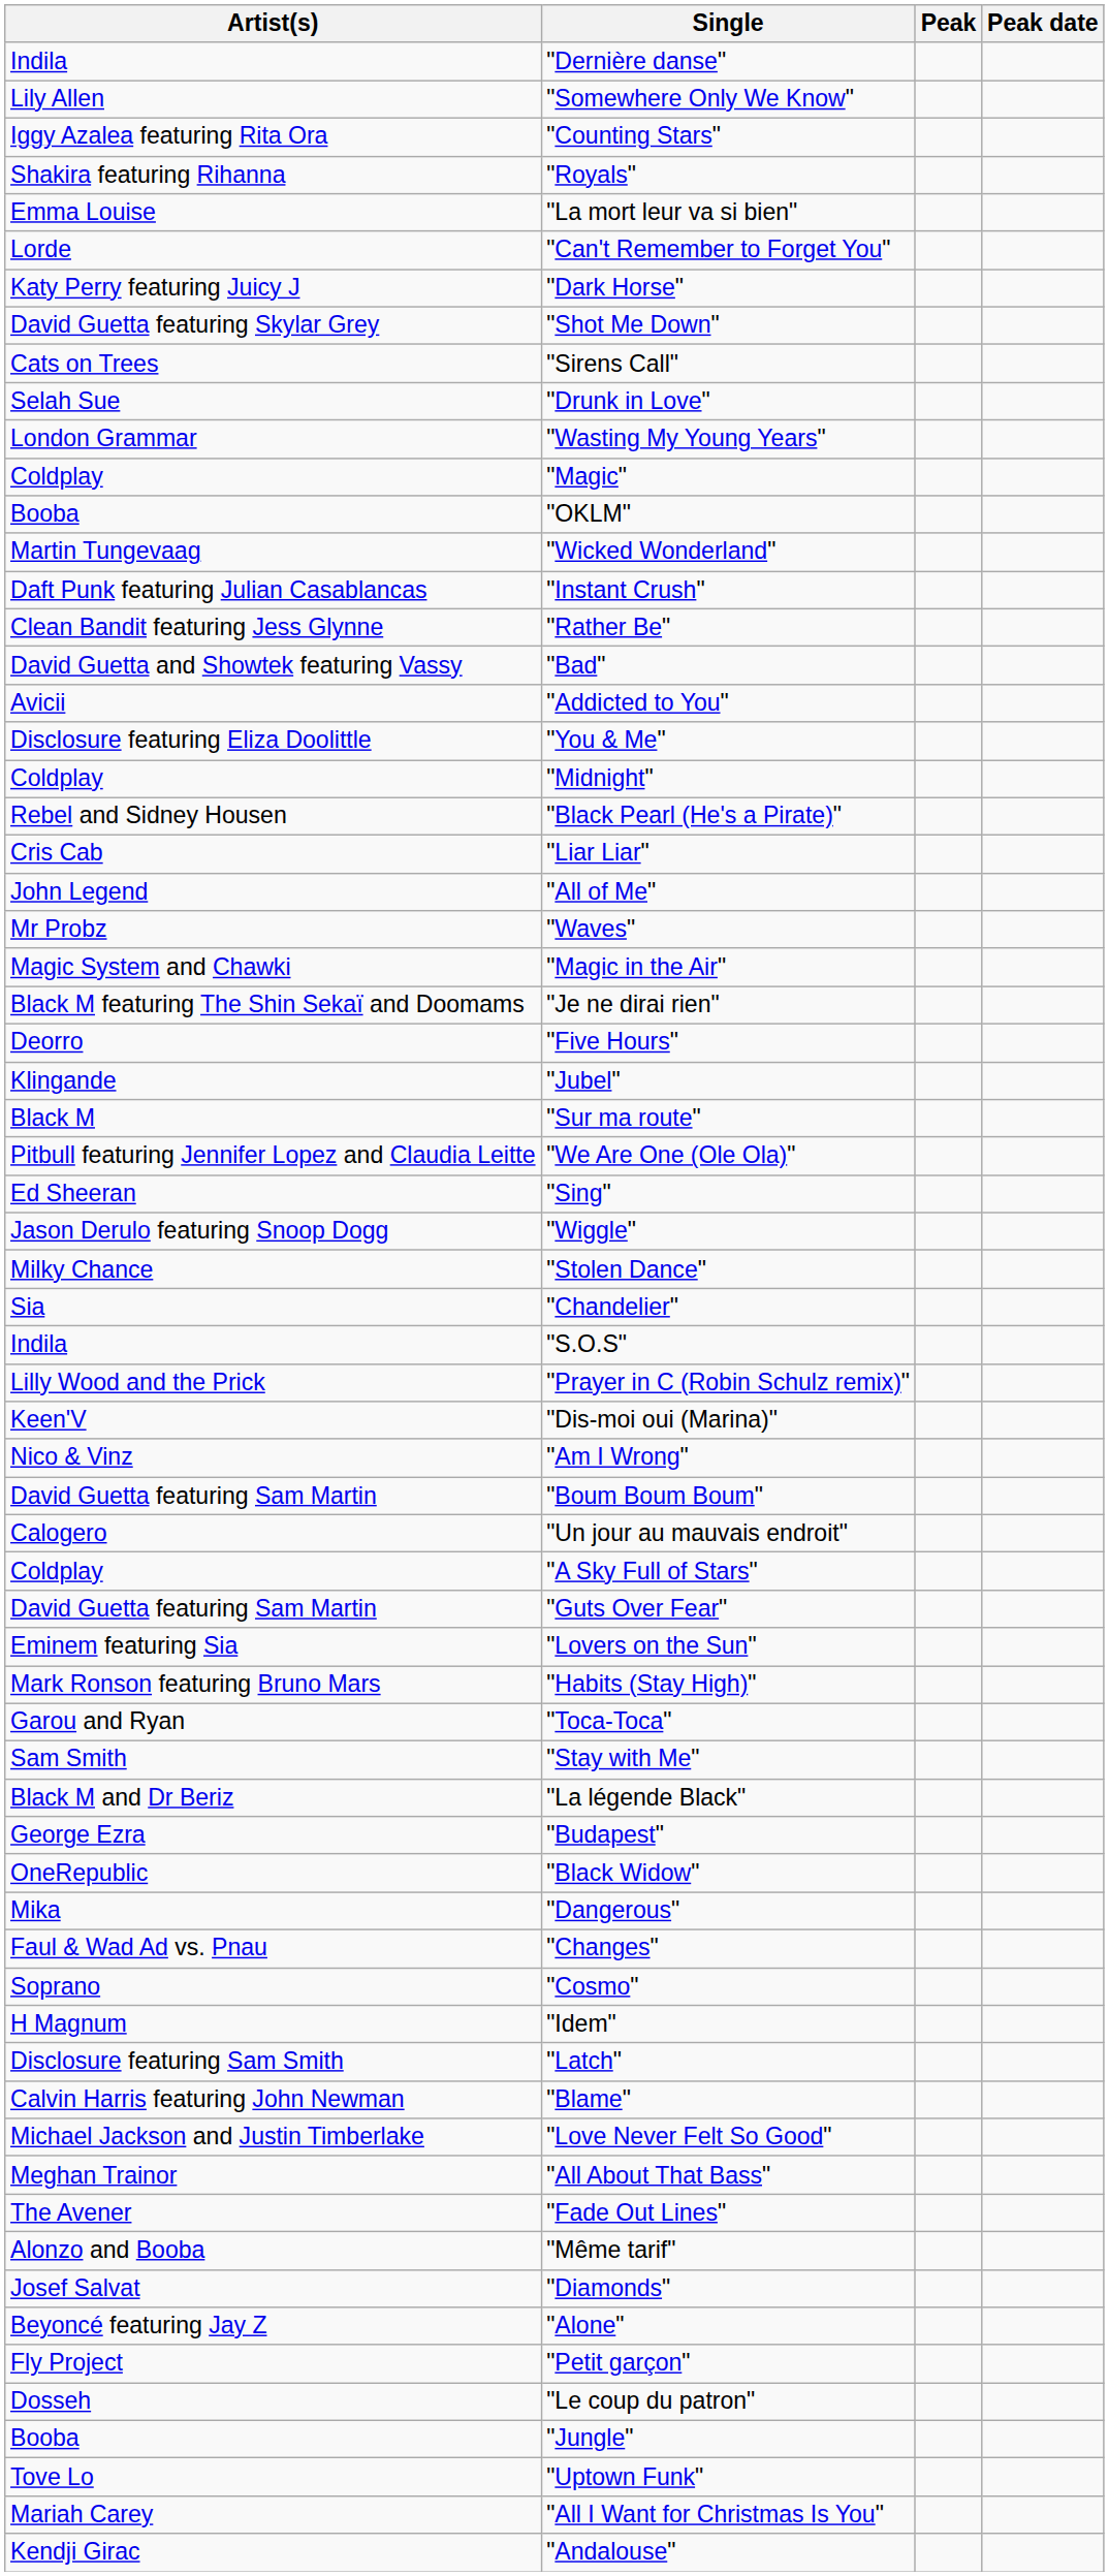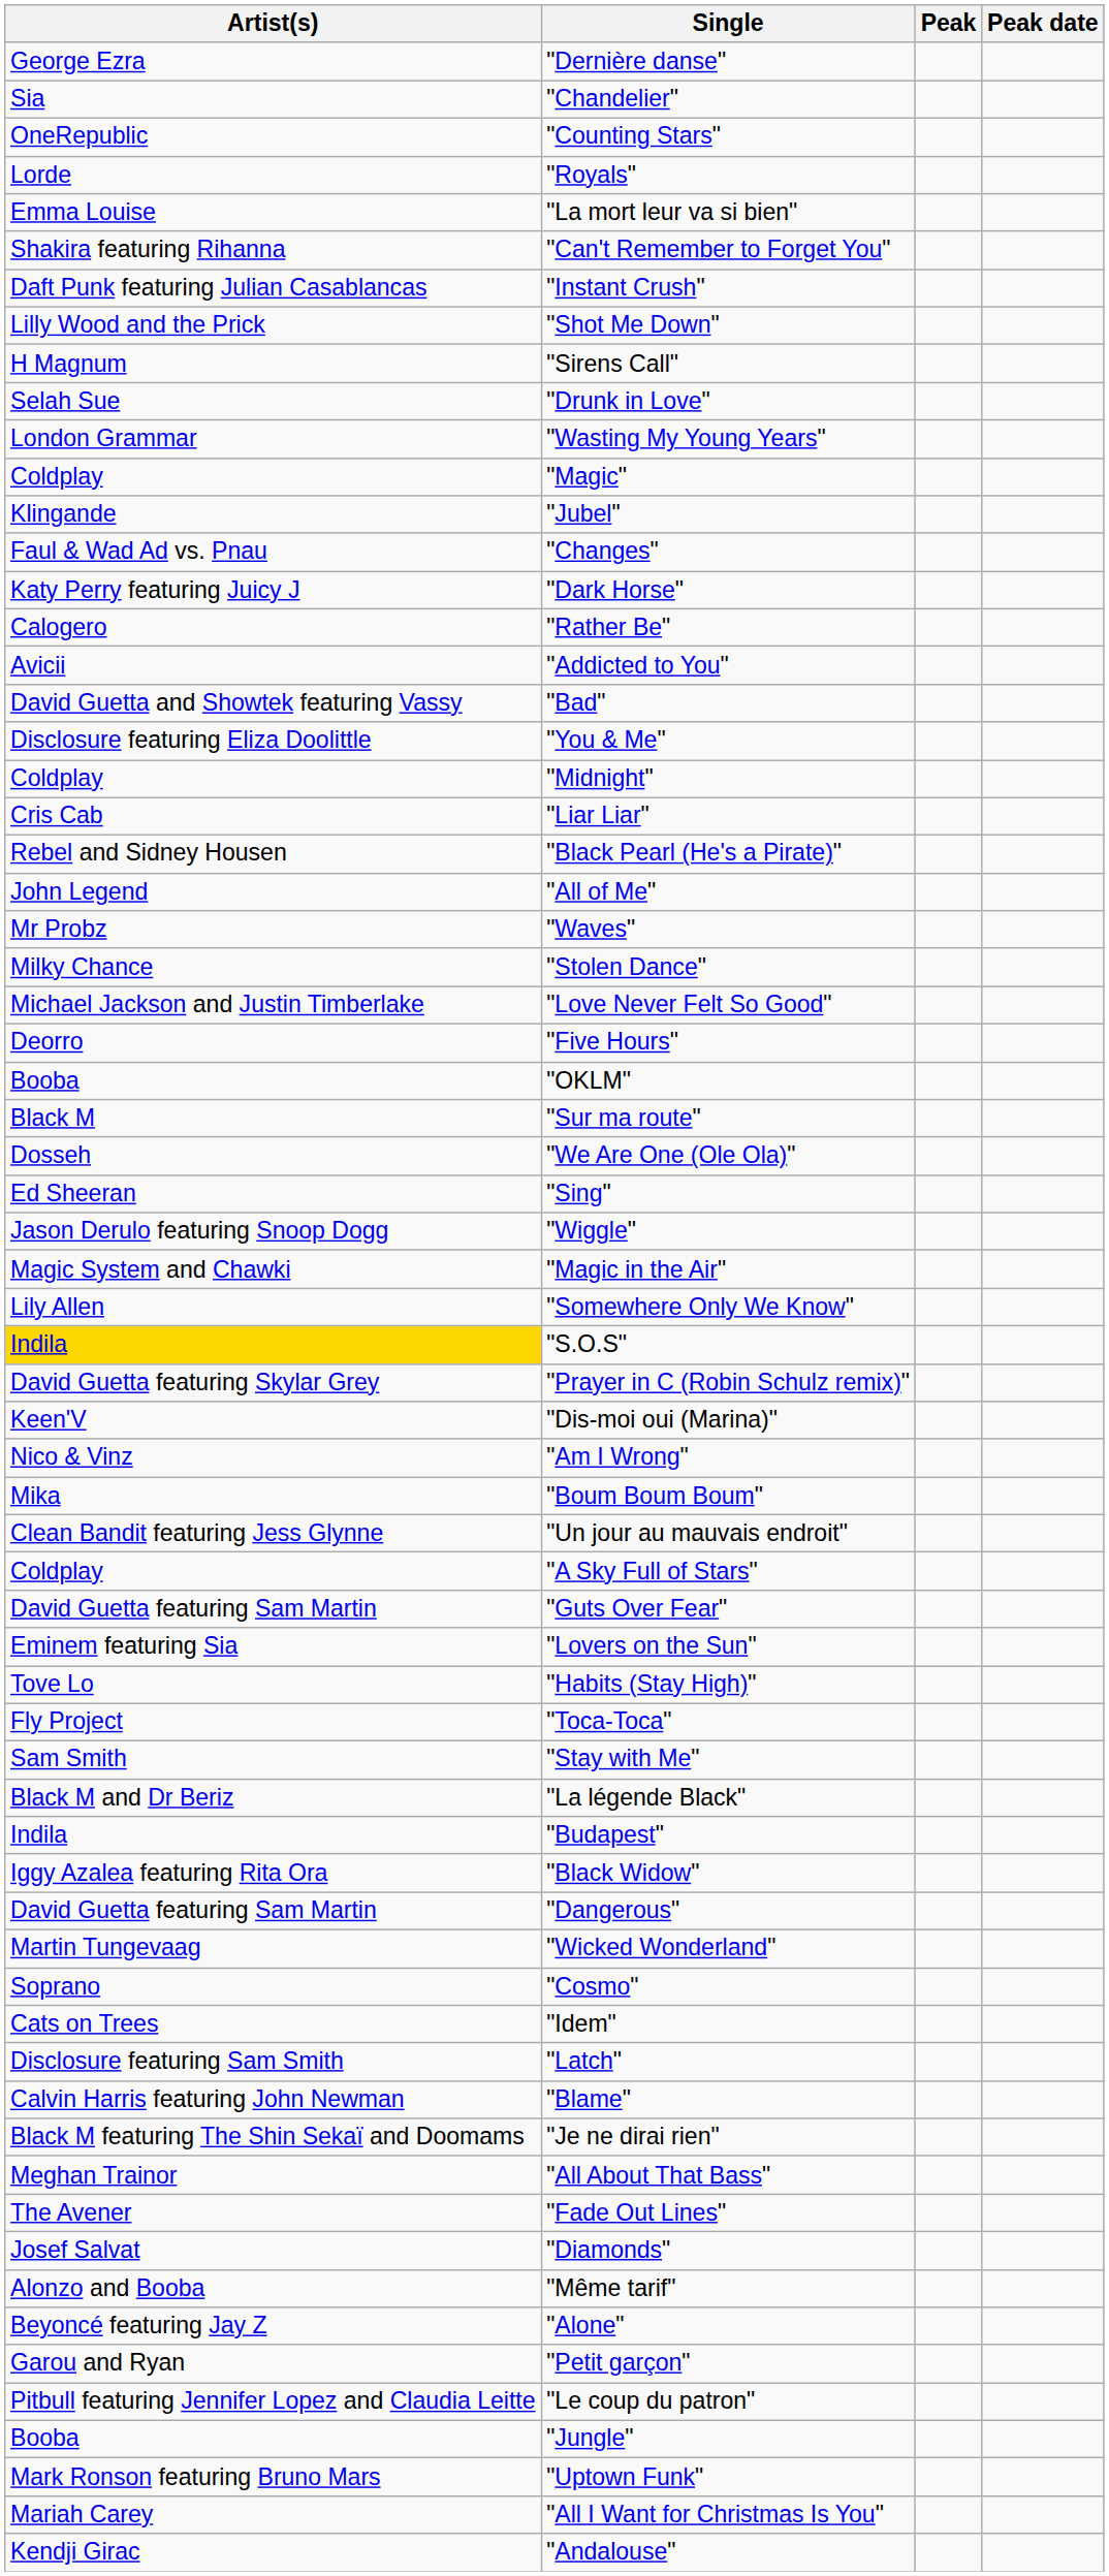 <table class="wikitable sortable">
 <tr>
 <th>Artist(s)</th>
 <th>Single</th>
 <th>Peak</th>
 <th>Peak date</th>
 </tr>
 <tr>
-<td><a href='#'>Indila</a></td>
+<td><a href='#'>George Ezra</a></td>
 <td>"<a href='#'>Dernière danse</a>"</td>
 <td></td>
 <td></td>
 </tr>
 <tr>
-<td><a href='#'>Lily Allen</a></td>
-<td>"<a href='#'>Somewhere Only We Know</a>"</td>
+<td><a href='#'>Sia</a></td>
+<td>"<a href='#'>Chandelier</a>"</td>
 <td></td>
 <td></td>
 </tr>
 <tr>
-<td><a href='#'>Iggy Azalea</a> featuring <a href='#'>Rita Ora</a></td>
+<td><a href='#'>OneRepublic</a></td>
 <td>"<a href='#'>Counting Stars</a>"</td>
 <td></td>
 <td></td>
 </tr>
 <tr>
-<td><a href='#'>Shakira</a> featuring <a href='#'>Rihanna</a></td>
+<td><a href='#'>Lorde</a></td>
 <td>"<a href='#'>Royals</a>"</td>
 <td></td>
 <td></td>
 </tr>
 <tr>
 <td><a href='#'>Emma Louise</a></td>
 <td>"La mort leur va si bien"</td>
 <td></td>
 <td></td>
 </tr>
 <tr>
-<td><a href='#'>Lorde</a></td>
+<td><a href='#'>Shakira</a> featuring <a href='#'>Rihanna</a></td>
 <td>"<a href='#'>Can't Remember to Forget You</a>"</td>
 <td></td>
 <td></td>
 </tr>
 <tr>
-<td><a href='#'>Katy Perry</a> featuring <a href='#'>Juicy J</a></td>
-<td>"<a href='#'>Dark Horse</a>"</td>
+<td><a href='#'>Daft Punk</a> featuring <a href='#'>Julian Casablancas</a></td>
+<td>"<a href='#'>Instant Crush</a>"</td>
 <td></td>
 <td></td>
 </tr>
 <tr>
-<td><a href='#'>David Guetta</a> featuring <a href='#'>Skylar Grey</a></td>
+<td><a href='#'>Lilly Wood and the Prick</a></td>
 <td>"<a href='#'>Shot Me Down</a>"</td>
 <td></td>
 <td></td>
 </tr>
 <tr>
-<td><a href='#'>Cats on Trees</a></td>
+<td><a href='#'>H Magnum</a></td>
 <td>"Sirens Call"</td>
 <td></td>
 <td></td>
 </tr>
 <tr>
 <td><a href='#'>Selah Sue</a></td>
 <td>"<a href='#'>Drunk in Love</a>"</td>
 <td></td>
 <td></td>
 </tr>
 <tr>
 <td><a href='#'>London Grammar</a></td>
 <td>"<a href='#'>Wasting My Young Years</a>"</td>
 <td></td>
 <td></td>
 </tr>
 <tr>
 <td><a href='#'>Coldplay</a></td>
 <td>"<a href='#'>Magic</a>"</td>
 <td></td>
 <td></td>
 </tr>
 <tr>
-<td><a href='#'>Booba</a></td>
-<td>"OKLM"</td>
+<td><a href='#'>Klingande</a></td>
+<td>"<a href='#'>Jubel</a>"</td>
 <td></td>
 <td></td>
 </tr>
 <tr>
-<td><a href='#'>Martin Tungevaag</a></td>
-<td>"<a href='#'>Wicked Wonderland</a>"</td>
+<td><a href='#'>Faul & Wad Ad</a> vs. <a href='#'>Pnau</a></td>
+<td>"<a href='#'>Changes</a>"</td>
 <td></td>
 <td></td>
 </tr>
 <tr>
-<td><a href='#'>Daft Punk</a> featuring <a href='#'>Julian Casablancas</a></td>
-<td>"<a href='#'>Instant Crush</a>"</td>
+<td><a href='#'>Katy Perry</a> featuring <a href='#'>Juicy J</a></td>
+<td>"<a href='#'>Dark Horse</a>"</td>
 <td></td>
 <td></td>
 </tr>
 <tr>
-<td><a href='#'>Clean Bandit</a> featuring <a href='#'>Jess Glynne</a></td>
+<td><a href='#'>Calogero</a></td>
 <td>"<a href='#'>Rather Be</a>"</td>
+<td></td>
+<td></td>
+</tr>
+<tr>
+<td><a href='#'>Avicii</a></td>
+<td>"<a href='#'>Addicted to You</a>"</td>
 <td></td>
 <td></td>
 </tr>
 <tr>
 <td><a href='#'>David Guetta</a> and <a href='#'>Showtek</a> featuring <a href='#'>Vassy</a></td>
 <td>"<a href='#'>Bad</a>"</td>
-<td></td>
-<td></td>
-</tr>
-<tr>
-<td><a href='#'>Avicii</a></td>
-<td>"<a href='#'>Addicted to You</a>"</td>
 <td></td>
 <td></td>
 </tr>
 <tr>
 <td><a href='#'>Disclosure</a> featuring <a href='#'>Eliza Doolittle</a></td>
 <td>"<a href='#'>You & Me</a>"</td>
 <td></td>
 <td></td>
 </tr>
 <tr>
 <td><a href='#'>Coldplay</a></td>
 <td>"<a href='#'>Midnight</a>"</td>
 <td></td>
 <td></td>
 </tr>
 <tr>
-<td><a href='#'>Rebel</a> and Sidney Housen</td>
-<td>"<a href='#'>Black Pearl (He's a Pirate)</a>"</td>
+<td><a href='#'>Cris Cab</a></td>
+<td>"<a href='#'>Liar Liar</a>"</td>
 <td></td>
 <td></td>
 </tr>
 <tr>
-<td><a href='#'>Cris Cab</a></td>
-<td>"<a href='#'>Liar Liar</a>"</td>
+<td><a href='#'>Rebel</a> and Sidney Housen</td>
+<td>"<a href='#'>Black Pearl (He's a Pirate)</a>"</td>
 <td></td>
 <td></td>
 </tr>
 <tr>
 <td><a href='#'>John Legend</a></td>
 <td>"<a href='#'>All of Me</a>"</td>
 <td></td>
 <td></td>
 </tr>
 <tr>
 <td><a href='#'>Mr Probz</a></td>
 <td>"<a href='#'>Waves</a>"</td>
 <td></td>
 <td></td>
 </tr>
 <tr>
-<td><a href='#'>Magic System</a> and <a href='#'>Chawki</a></td>
-<td>"<a href='#'>Magic in the Air</a>"</td>
+<td><a href='#'>Milky Chance</a></td>
+<td>"<a href='#'>Stolen Dance</a>"</td>
 <td></td>
 <td></td>
 </tr>
 <tr>
-<td><a href='#'>Black M</a> featuring <a href='#'>The Shin Sekaï</a> and Doomams</td>
-<td>"Je ne dirai rien"</td>
+<td><a href='#'>Michael Jackson</a> and <a href='#'>Justin Timberlake</a></td>
+<td>"<a href='#'>Love Never Felt So Good</a>"</td>
 <td></td>
 <td></td>
 </tr>
 <tr>
 <td><a href='#'>Deorro</a></td>
 <td>"<a href='#'>Five Hours</a>"</td>
 <td></td>
 <td></td>
 </tr>
 <tr>
-<td><a href='#'>Klingande</a></td>
-<td>"<a href='#'>Jubel</a>"</td>
+<td><a href='#'>Booba</a></td>
+<td>"OKLM"</td>
 <td></td>
 <td></td>
 </tr>
 <tr>
 <td><a href='#'>Black M</a></td>
 <td>"<a href='#'>Sur ma route</a>"</td>
 <td></td>
 <td></td>
 </tr>
 <tr>
-<td><a href='#'>Pitbull</a> featuring <a href='#'>Jennifer Lopez</a> and <a href='#'>Claudia Leitte</a></td>
+<td><a href='#'>Dosseh</a></td>
 <td>"<a href='#'>We Are One (Ole Ola)</a>"</td>
 <td></td>
 <td></td>
 </tr>
 <tr>
 <td><a href='#'>Ed Sheeran</a></td>
 <td>"<a href='#'>Sing</a>"</td>
 <td></td>
 <td></td>
 </tr>
 <tr>
 <td><a href='#'>Jason Derulo</a> featuring <a href='#'>Snoop Dogg</a></td>
 <td>"<a href='#'>Wiggle</a>"</td>
 <td></td>
 <td></td>
 </tr>
 <tr>
-<td><a href='#'>Milky Chance</a></td>
-<td>"<a href='#'>Stolen Dance</a>"</td>
+<td><a href='#'>Magic System</a> and <a href='#'>Chawki</a></td>
+<td>"<a href='#'>Magic in the Air</a>"</td>
 <td></td>
 <td></td>
 </tr>
 <tr>
-<td><a href='#'>Sia</a></td>
-<td>"<a href='#'>Chandelier</a>"</td>
+<td><a href='#'>Lily Allen</a></td>
+<td>"<a href='#'>Somewhere Only We Know</a>"</td>
 <td></td>
 <td></td>
 </tr>
 <tr>
-<td><a href='#'>Indila</a></td>
+<td style="background: gold;"><a href='#'>Indila</a></td>
 <td>"S.O.S"</td>
 <td></td>
 <td></td>
 </tr>
 <tr>
-<td><a href='#'>Lilly Wood and the Prick</a></td>
+<td><a href='#'>David Guetta</a> featuring <a href='#'>Skylar Grey</a></td>
 <td>"<a href='#'>Prayer in C (Robin Schulz remix)</a>"</td>
 <td></td>
 <td></td>
 </tr>
 <tr>
 <td><a href='#'>Keen'V</a></td>
 <td>"Dis-moi oui (Marina)"</td>
 <td></td>
 <td></td>
 </tr>
 <tr>
 <td><a href='#'>Nico & Vinz</a></td>
 <td>"<a href='#'>Am I Wrong</a>"</td>
 <td></td>
 <td></td>
 </tr>
 <tr>
-<td><a href='#'>David Guetta</a> featuring <a href='#'>Sam Martin</a></td>
+<td><a href='#'>Mika</a></td>
 <td>"<a href='#'>Boum Boum Boum</a>"</td>
 <td></td>
 <td></td>
 </tr>
 <tr>
-<td><a href='#'>Calogero</a></td>
+<td><a href='#'>Clean Bandit</a> featuring <a href='#'>Jess Glynne</a></td>
 <td>"Un jour au mauvais endroit"</td>
 <td></td>
 <td></td>
 </tr>
 <tr>
 <td><a href='#'>Coldplay</a></td>
 <td>"<a href='#'>A Sky Full of Stars</a>"</td>
 <td></td>
 <td></td>
 </tr>
 <tr>
 <td><a href='#'>David Guetta</a> featuring <a href='#'>Sam Martin</a></td>
 <td>"<a href='#'>Guts Over Fear</a>"</td>
 <td></td>
 <td></td>
 </tr>
 <tr>
 <td><a href='#'>Eminem</a> featuring <a href='#'>Sia</a></td>
 <td>"<a href='#'>Lovers on the Sun</a>"</td>
 <td></td>
 <td></td>
 </tr>
 <tr>
-<td><a href='#'>Mark Ronson</a> featuring <a href='#'>Bruno Mars</a></td>
+<td><a href='#'>Tove Lo</a></td>
 <td>"<a href='#'>Habits (Stay High)</a>"</td>
 <td></td>
 <td></td>
 </tr>
 <tr>
-<td><a href='#'>Garou</a> and Ryan</td>
+<td><a href='#'>Fly Project</a></td>
 <td>"<a href='#'>Toca-Toca</a>"</td>
 <td></td>
 <td></td>
 </tr>
 <tr>
 <td><a href='#'>Sam Smith</a></td>
 <td>"<a href='#'>Stay with Me</a>"</td>
 <td></td>
 <td></td>
 </tr>
 <tr>
 <td><a href='#'>Black M</a> and <a href='#'>Dr Beriz</a></td>
 <td>"La légende Black"</td>
 <td></td>
 <td></td>
 </tr>
 <tr>
-<td><a href='#'>George Ezra</a></td>
+<td><a href='#'>Indila</a></td>
 <td>"<a href='#'>Budapest</a>"</td>
 <td></td>
 <td></td>
 </tr>
 <tr>
-<td><a href='#'>OneRepublic</a></td>
+<td><a href='#'>Iggy Azalea</a> featuring <a href='#'>Rita Ora</a></td>
 <td>"<a href='#'>Black Widow</a>"</td>
 <td></td>
 <td></td>
 </tr>
 <tr>
-<td><a href='#'>Mika</a></td>
+<td><a href='#'>David Guetta</a> featuring <a href='#'>Sam Martin</a></td>
 <td>"<a href='#'>Dangerous</a>"</td>
 <td></td>
 <td></td>
 </tr>
 <tr>
-<td><a href='#'>Faul & Wad Ad</a> vs. <a href='#'>Pnau</a></td>
-<td>"<a href='#'>Changes</a>"</td>
+<td><a href='#'>Martin Tungevaag</a></td>
+<td>"<a href='#'>Wicked Wonderland</a>"</td>
 <td></td>
 <td></td>
 </tr>
 <tr>
 <td><a href='#'>Soprano</a></td>
 <td>"<a href='#'>Cosmo</a>"</td>
 <td></td>
 <td></td>
 </tr>
 <tr>
-<td><a href='#'>H Magnum</a></td>
+<td><a href='#'>Cats on Trees</a></td>
 <td>"Idem"</td>
 <td></td>
 <td></td>
 </tr>
 <tr>
 <td><a href='#'>Disclosure</a> featuring <a href='#'>Sam Smith</a></td>
 <td>"<a href='#'>Latch</a>"</td>
 <td></td>
 <td></td>
 </tr>
 <tr>
 <td><a href='#'>Calvin Harris</a> featuring <a href='#'>John Newman</a></td>
 <td>"<a href='#'>Blame</a>"</td>
 <td></td>
 <td></td>
 </tr>
 <tr>
-<td><a href='#'>Michael Jackson</a> and <a href='#'>Justin Timberlake</a></td>
-<td>"<a href='#'>Love Never Felt So Good</a>"</td>
+<td><a href='#'>Black M</a> featuring <a href='#'>The Shin Sekaï</a> and Doomams</td>
+<td>"Je ne dirai rien"</td>
 <td></td>
 <td></td>
 </tr>
 <tr>
 <td><a href='#'>Meghan Trainor</a></td>
 <td>"<a href='#'>All About That Bass</a>"</td>
 <td></td>
 <td></td>
 </tr>
 <tr>
 <td><a href='#'>The Avener</a></td>
 <td>"<a href='#'>Fade Out Lines</a>"</td>
 <td></td>
 <td></td>
 </tr>
 <tr>
-<td><a href='#'>Alonzo</a> and <a href='#'>Booba</a></td>
-<td>"Même tarif"</td>
+<td><a href='#'>Josef Salvat</a></td>
+<td>"<a href='#'>Diamonds</a>"</td>
 <td></td>
 <td></td>
 </tr>
 <tr>
-<td><a href='#'>Josef Salvat</a></td>
-<td>"<a href='#'>Diamonds</a>"</td>
+<td><a href='#'>Alonzo</a> and <a href='#'>Booba</a></td>
+<td>"Même tarif"</td>
 <td></td>
 <td></td>
 </tr>
 <tr>
 <td><a href='#'>Beyoncé</a> featuring <a href='#'>Jay Z</a></td>
 <td>"<a href='#'>Alone</a>"</td>
 <td></td>
 <td></td>
 </tr>
 <tr>
-<td><a href='#'>Fly Project</a></td>
+<td><a href='#'>Garou</a> and Ryan</td>
 <td>"<a href='#'>Petit garçon</a>"</td>
 <td></td>
 <td></td>
 </tr>
 <tr>
-<td><a href='#'>Dosseh</a></td>
+<td><a href='#'>Pitbull</a> featuring <a href='#'>Jennifer Lopez</a> and <a href='#'>Claudia Leitte</a></td>
 <td>"Le coup du patron"</td>
 <td></td>
 <td></td>
 </tr>
 <tr>
 <td><a href='#'>Booba</a></td>
 <td>"<a href='#'>Jungle</a>"</td>
 <td></td>
 <td></td>
 </tr>
 <tr>
-<td><a href='#'>Tove Lo</a></td>
+<td><a href='#'>Mark Ronson</a> featuring <a href='#'>Bruno Mars</a></td>
 <td>"<a href='#'>Uptown Funk</a>"</td>
 <td></td>
 <td></td>
 </tr>
 <tr>
 <td><a href='#'>Mariah Carey</a></td>
 <td>"<a href='#'>All I Want for Christmas Is You</a>"</td>
 <td></td>
 <td></td>
 </tr>
 <tr>
 <td><a href='#'>Kendji Girac</a></td>
 <td>"<a href='#'>Andalouse</a>"</td>
 <td></td>
 <td></td>
 </tr>
 </table>
